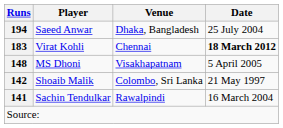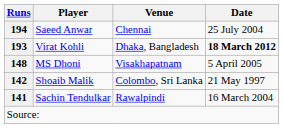 <table class="wikitable">
 <tr>
 <th align="center"><strong><a href='#'>Runs</a></strong></th>
 <th align="center"><strong>Player</strong></th>
 <th align="center"><strong>Venue</strong></th>
 <th align="center"><strong>Date</strong></th>
 </tr>
 <tr>
 <th>194</th>
 <td>  <a href='#'>Saeed Anwar</a></td>
-<td><a href='#'>Dhaka</a>, Bangladesh</td>
+<td><a href='#'>Chennai</a></td>
 <td>25 July 2004</td>
 </tr>
 <tr>
-<th>183</th>
+<th>193</th>
 <td> <a href='#'>Virat Kohli</a></td>
-<td><a href='#'>Chennai</a></td>
+<td><a href='#'>Dhaka</a>, Bangladesh</td>
 <td><strong>18 March 2012</strong></td>
 </tr>
 <tr>
 <th>148</th>
 <td> <a href='#'>MS Dhoni</a></td>
 <td><a href='#'>Visakhapatnam</a></td>
 <td>5 April 2005</td>
 </tr>
 <tr>
 <th>142</th>
 <td> <a href='#'>Shoaib Malik</a></td>
 <td><a href='#'>Colombo</a>, Sri Lanka</td>
 <td>21 May 1997</td>
 </tr>
 <tr>
 <th>141</th>
 <td> <a href='#'>Sachin Tendulkar</a></td>
 <td><a href='#'>Rawalpindi</a></td>
 <td>16 March 2004</td>
 </tr>
 <tr>
 <td colspan="5">Source:</td>
 </tr>
 </table>
